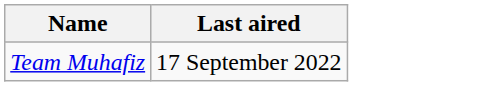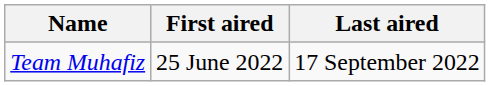 <table class="wikitable">
 <tr>
 <th>Name</th>
+<th>First aired</th>
 <th>Last aired</th>
 </tr>
 <tr>
 <td><em><a href='#'>Team Muhafiz</a></em></td>
+<td>25 June 2022</td>
 <td>17 September 2022</td>
 </tr>
 </table>
